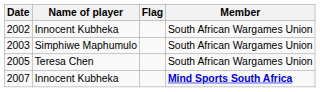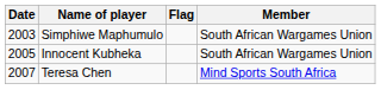 <table class="wikitable">
 <tr>
 <th>Date</th>
 <th>Name of player</th>
 <th>Flag</th>
 <th>Member</th>
-</tr>
-<tr>
-<td>2002</td>
-<td>Innocent Kubheka</td>
-<td></td>
-<td>South African Wargames Union</td>
 </tr>
 <tr>
 <td>2003</td>
 <td>Simphiwe Maphumulo</td>
 <td></td>
 <td>South African Wargames Union</td>
 </tr>
 <tr>
 <td>2005</td>
-<td>Teresa Chen</td>
+<td>Innocent Kubheka</td>
 <td></td>
 <td>South African Wargames Union</td>
 </tr>
 <tr>
 <td>2007</td>
-<td>Innocent Kubheka</td>
+<td>Teresa Chen</td>
 <td></td>
-<td><strong><a href='#'>Mind Sports South Africa</a></strong></td>
+<td><a href='#'>Mind Sports South Africa</a></td>
 </tr>
 </table>
